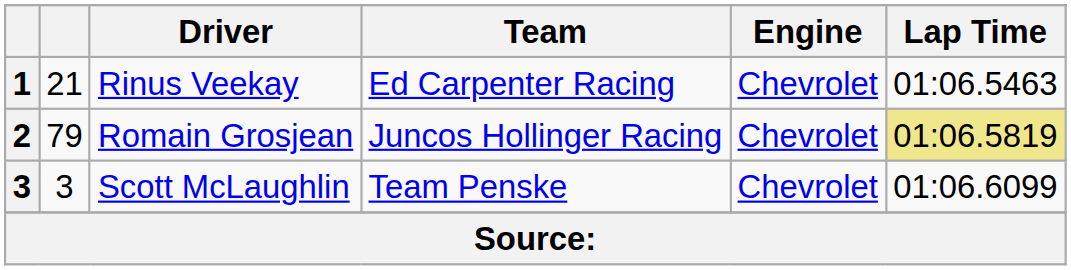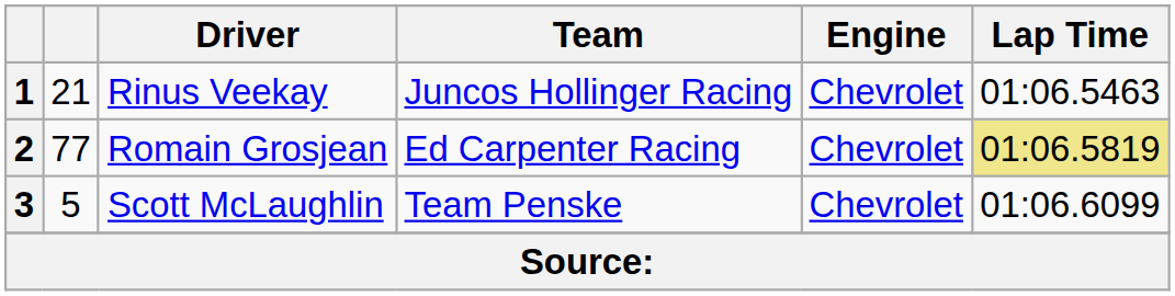 <table class="wikitable" style="font-size:95%;">
 <tr>
 </tr>
 <tr>
 <th></th>
 <th></th>
 <th>Driver</th>
 <th>Team</th>
 <th>Engine</th>
 <th>Lap Time</th>
 </tr>
 <tr>
 <th>1</th>
 <td align="center">21</td>
 <td> <a href='#'>Rinus Veekay</a></td>
-<td><a href='#'>Ed Carpenter Racing</a></td>
+<td><a href='#'>Juncos Hollinger Racing</a></td>
 <td><a href='#'>Chevrolet</a></td>
 <td>01:06.5463</td>
 </tr>
 <tr>
 <th>2</th>
-<td align="center">79</td>
+<td align="center">77</td>
 <td> <a href='#'>Romain Grosjean</a></td>
-<td><a href='#'>Juncos Hollinger Racing</a></td>
+<td><a href='#'>Ed Carpenter Racing</a></td>
 <td><a href='#'>Chevrolet</a></td>
 <td style="background: khaki;">01:06.5819</td>
 </tr>
 <tr>
 <th>3</th>
-<td align="center">3</td>
+<td align="center">5</td>
 <td> <a href='#'>Scott McLaughlin</a> <strong></strong></td>
 <td><a href='#'>Team Penske</a></td>
 <td><a href='#'>Chevrolet</a></td>
 <td>01:06.6099</td>
 </tr>
 <tr>
 </tr>
 <tr class="sortbottom">
 <th colspan="6">Source:</th>
 </tr>
 </table>
